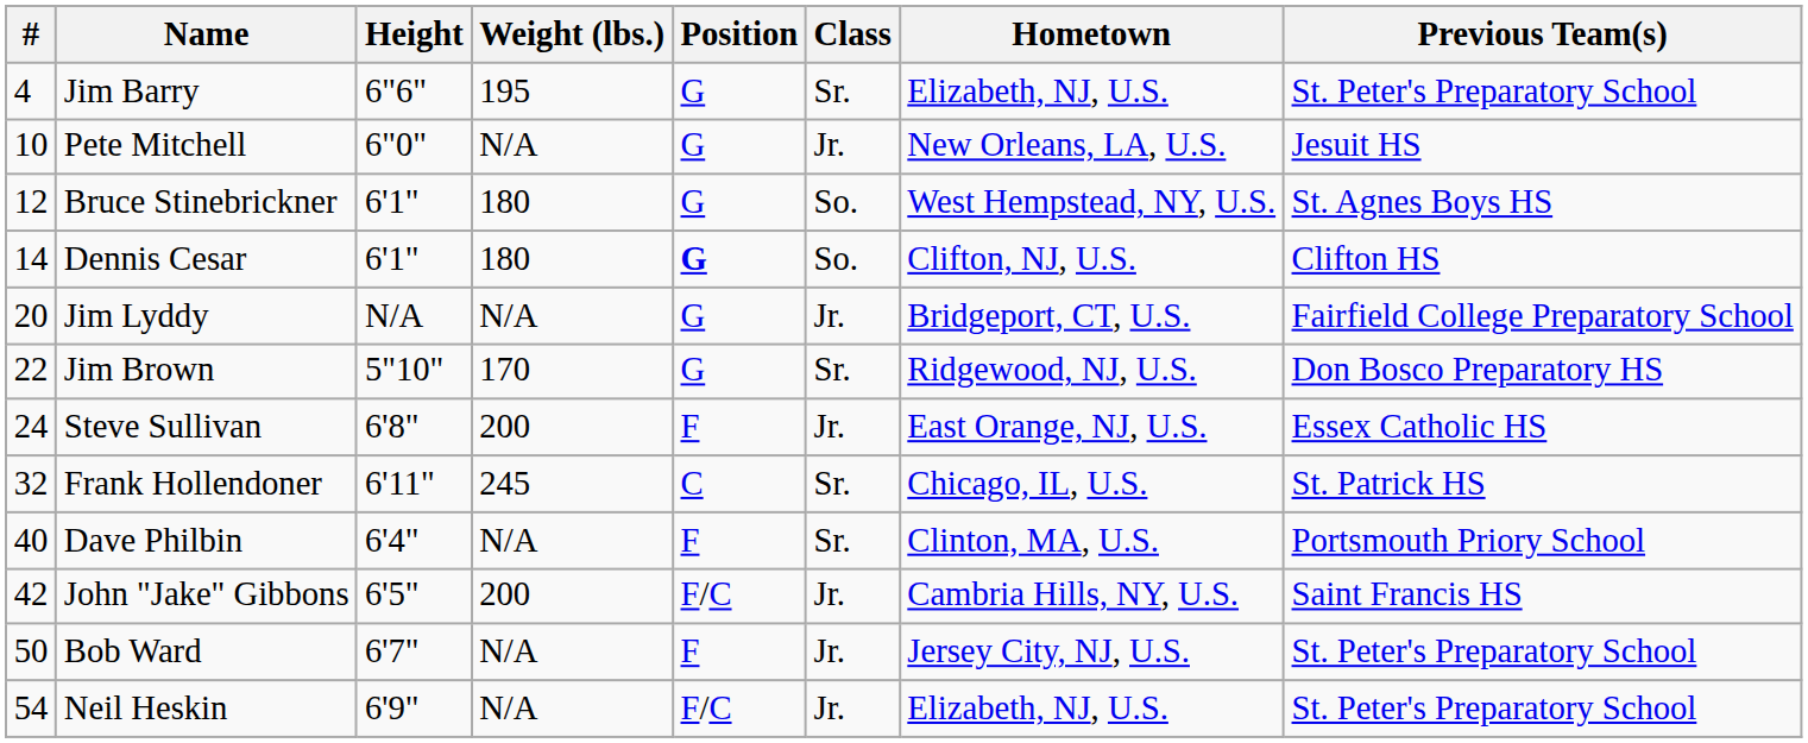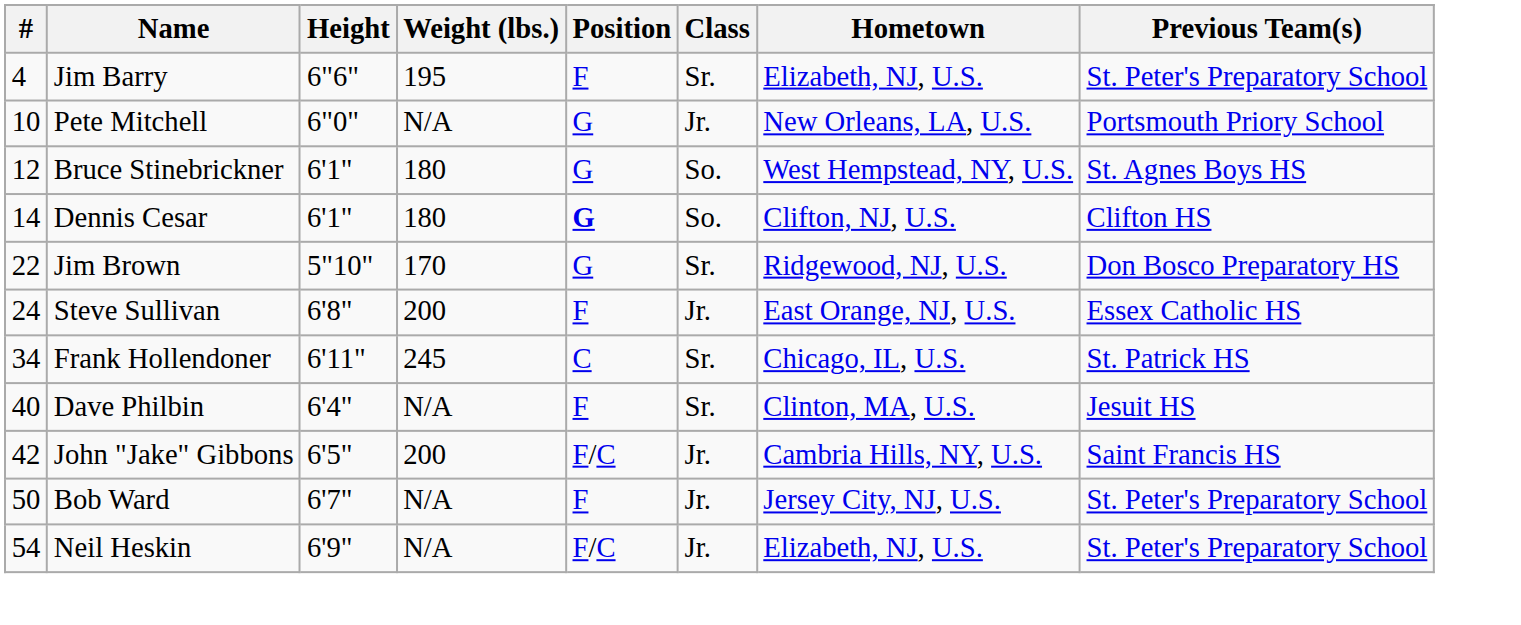 <table class="wikitable" style="font-size: 90%">
 <tr>
 <th>#</th>
 <th>Name</th>
 <th>Height</th>
 <th>Weight (lbs.)</th>
 <th>Position</th>
 <th>Class</th>
 <th>Hometown</th>
 <th>Previous Team(s)</th>
 </tr>
 <tr>
 <td>4</td>
 <td>Jim Barry</td>
 <td>6"6"</td>
 <td>195</td>
-<td><a href='#'>G</a></td>
+<td><a href='#'>F</a></td>
 <td>Sr.</td>
 <td><a href='#'>Elizabeth, NJ</a>, <a href='#'>U.S.</a></td>
 <td><a href='#'>St. Peter's Preparatory School</a></td>
 </tr>
 <tr>
 <td>10</td>
 <td>Pete Mitchell</td>
 <td>6"0"</td>
 <td>N/A</td>
 <td><a href='#'>G</a></td>
 <td>Jr.</td>
 <td><a href='#'>New Orleans, LA</a>, <a href='#'>U.S.</a></td>
-<td><a href='#'>Jesuit HS</a></td>
+<td><a href='#'>Portsmouth Priory School</a></td>
 </tr>
 <tr>
 <td>12</td>
 <td>Bruce Stinebrickner</td>
 <td>6'1"</td>
 <td>180</td>
 <td><a href='#'>G</a></td>
 <td>So.</td>
 <td><a href='#'>West Hempstead, NY</a>, <a href='#'>U.S.</a></td>
 <td><a href='#'>St. Agnes Boys HS</a></td>
 </tr>
 <tr>
 <td>14</td>
 <td>Dennis Cesar</td>
 <td>6'1"</td>
 <td>180</td>
 <td><strong><a href='#'>G</a></strong></td>
 <td>So.</td>
 <td><a href='#'>Clifton, NJ</a>, <a href='#'>U.S.</a></td>
 <td><a href='#'>Clifton HS</a></td>
 </tr>
 <tr>
-<td>20</td>
-<td>Jim Lyddy</td>
-<td>N/A</td>
-<td>N/A</td>
-<td><a href='#'>G</a></td>
-<td>Jr.</td>
-<td><a href='#'>Bridgeport, CT</a>, <a href='#'>U.S.</a></td>
-<td><a href='#'>Fairfield College Preparatory School</a></td>
-</tr>
-<tr>
 <td>22</td>
 <td>Jim Brown</td>
 <td>5"10"</td>
 <td>170</td>
 <td><a href='#'>G</a></td>
 <td>Sr.</td>
 <td><a href='#'>Ridgewood, NJ</a>, <a href='#'>U.S.</a></td>
 <td><a href='#'>Don Bosco Preparatory HS</a></td>
 </tr>
 <tr>
 <td>24</td>
 <td>Steve Sullivan</td>
 <td>6'8"</td>
 <td>200</td>
 <td><a href='#'>F</a></td>
 <td>Jr.</td>
 <td><a href='#'>East Orange, NJ</a>, <a href='#'>U.S.</a></td>
 <td><a href='#'>Essex Catholic HS</a></td>
 </tr>
 <tr>
-<td>32</td>
+<td>34</td>
 <td>Frank Hollendoner</td>
 <td>6'11"</td>
 <td>245</td>
 <td><a href='#'>C</a></td>
 <td>Sr.</td>
 <td><a href='#'>Chicago, IL</a>, <a href='#'>U.S.</a></td>
 <td><a href='#'>St. Patrick HS</a></td>
 </tr>
 <tr>
 <td>40</td>
 <td>Dave Philbin</td>
 <td>6'4"</td>
 <td>N/A</td>
 <td><a href='#'>F</a></td>
 <td>Sr.</td>
 <td><a href='#'>Clinton, MA</a>, <a href='#'>U.S.</a></td>
-<td><a href='#'>Portsmouth Priory School</a></td>
+<td><a href='#'>Jesuit HS</a></td>
 </tr>
 <tr>
 <td>42</td>
 <td>John "Jake" Gibbons</td>
 <td>6'5"</td>
 <td>200</td>
 <td><a href='#'>F</a>/<a href='#'>C</a></td>
 <td>Jr.</td>
 <td><a href='#'>Cambria Hills, NY</a>, <a href='#'>U.S.</a></td>
 <td><a href='#'>Saint Francis HS</a></td>
 </tr>
 <tr>
 <td>50</td>
 <td>Bob Ward</td>
 <td>6'7"</td>
 <td>N/A</td>
 <td><a href='#'>F</a></td>
 <td>Jr.</td>
 <td><a href='#'>Jersey City, NJ</a>, <a href='#'>U.S.</a></td>
 <td><a href='#'>St. Peter's Preparatory School</a></td>
 </tr>
 <tr>
 <td>54</td>
 <td>Neil Heskin</td>
 <td>6'9"</td>
 <td>N/A</td>
 <td><a href='#'>F</a>/<a href='#'>C</a></td>
 <td>Jr.</td>
 <td><a href='#'>Elizabeth, NJ</a>, <a href='#'>U.S.</a></td>
 <td><a href='#'>St. Peter's Preparatory School</a></td>
 </tr>
 </table>
